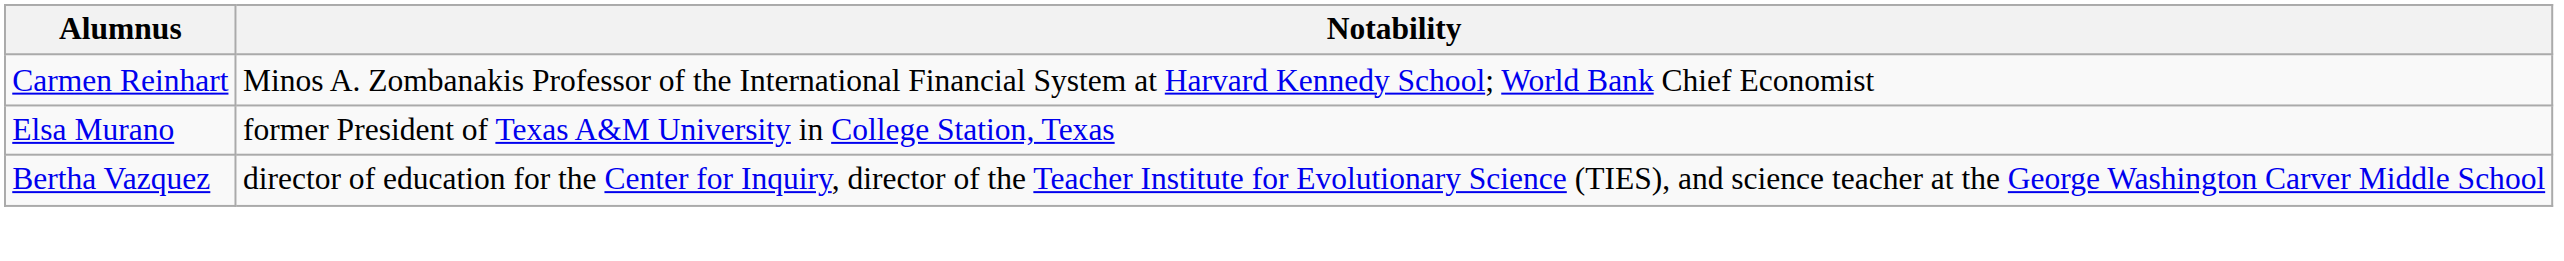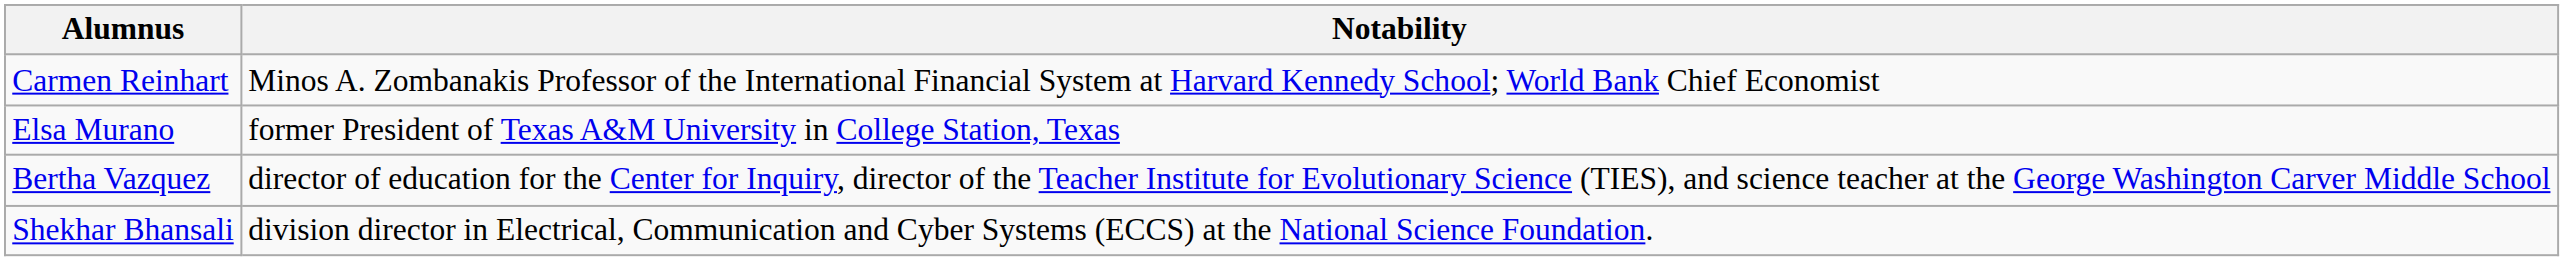 <table class="wikitable">
 <tr>
 <th>Alumnus</th>
 <th>Notability</th>
 </tr>
 <tr>
 <td><a href='#'>Carmen Reinhart</a></td>
 <td>Minos A. Zombanakis Professor of the International Financial System at <a href='#'>Harvard Kennedy School</a>; <a href='#'>World Bank</a> Chief Economist</td>
 </tr>
 <tr>
 <td><a href='#'>Elsa Murano</a></td>
 <td>former President of <a href='#'>Texas A&M University</a> in <a href='#'>College Station, Texas</a></td>
 </tr>
 <tr>
 <td><a href='#'>Bertha Vazquez</a></td>
 <td>director of education for the <a href='#'>Center for Inquiry</a>, director of the <a href='#'>Teacher Institute for Evolutionary Science</a> (TIES), and science teacher at the <a href='#'>George Washington Carver Middle School</a></td>
 </tr>
+<tr>
+<td><a href='#'>Shekhar Bhansali</a></td>
+<td>division director in Electrical, Communication and Cyber Systems (ECCS) at the <a href='#'>National Science Foundation</a>.</td>
+</tr>
 </table>
